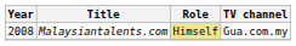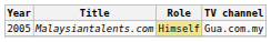 <table class="wikitable">
 <tr>
 <th>Year</th>
 <th>Title</th>
 <th>Role</th>
 <th>TV channel</th>
 </tr>
 <tr>
-<td>2008</td>
+<td>2005</td>
 <td><em>Malaysiantalents.com</em></td>
 <td style="background: khaki;">Himself</td>
 <td>Gua.com.my</td>
 </tr>
 <tr>
 </tr>
 </table>
